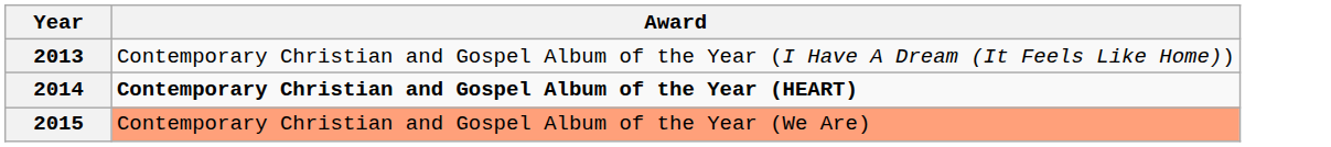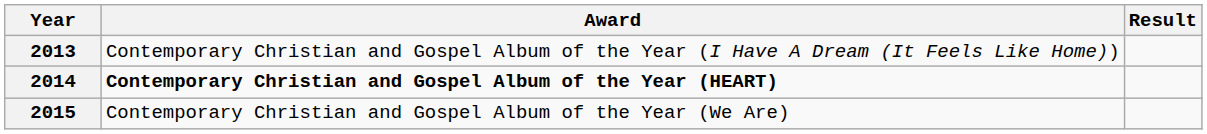 <table class="wikitable">
 <tr>
 <th style="width:60px;">Year</th>
 <th>Award</th>
+<th>Result</th>
 </tr>
 <tr>
 <th>2013</th>
 <td>Contemporary Christian and Gospel Album of the Year (<em>I Have A Dream (It Feels Like Home)</em>)</td>
+<td></td>
 </tr>
 <tr>
 <th>2014</th>
 <td><strong>Contemporary Christian and Gospel Album of the Year (HEART)</strong></td>
+<td></td>
 </tr>
 <tr>
 <th>2015</th>
-<td style="background: lightsalmon;">Contemporary Christian and Gospel Album of the Year (We Are)</td>
+<td>Contemporary Christian and Gospel Album of the Year (We Are)</td>
+<td></td>
 </tr>
 </table>
